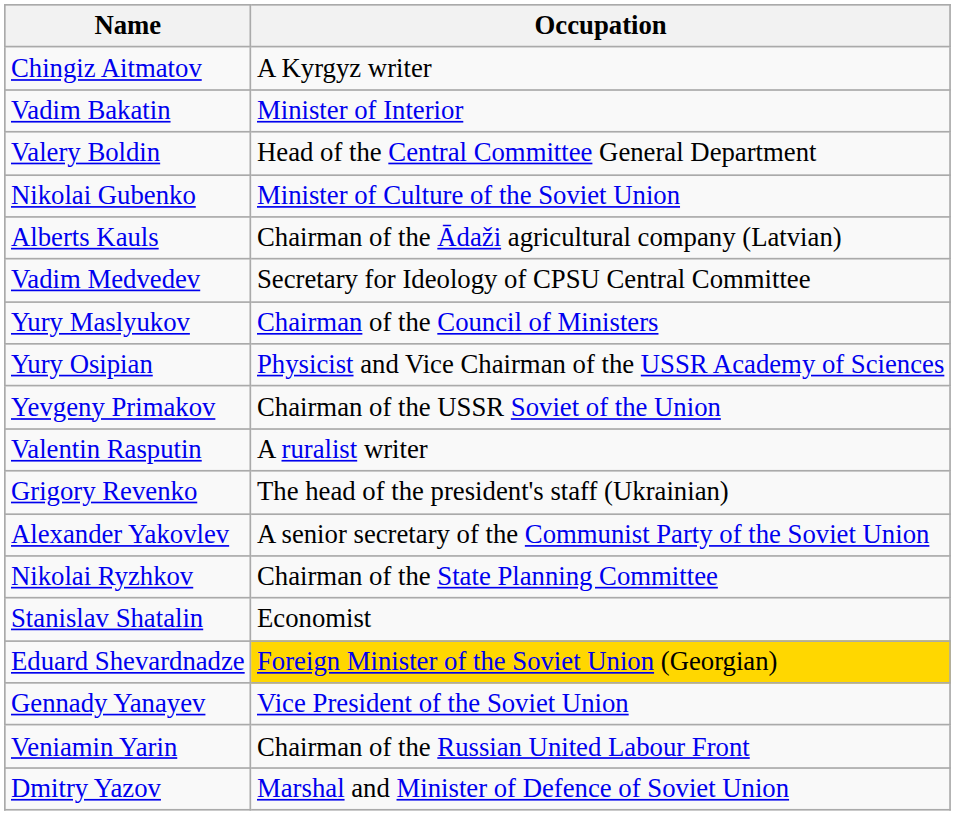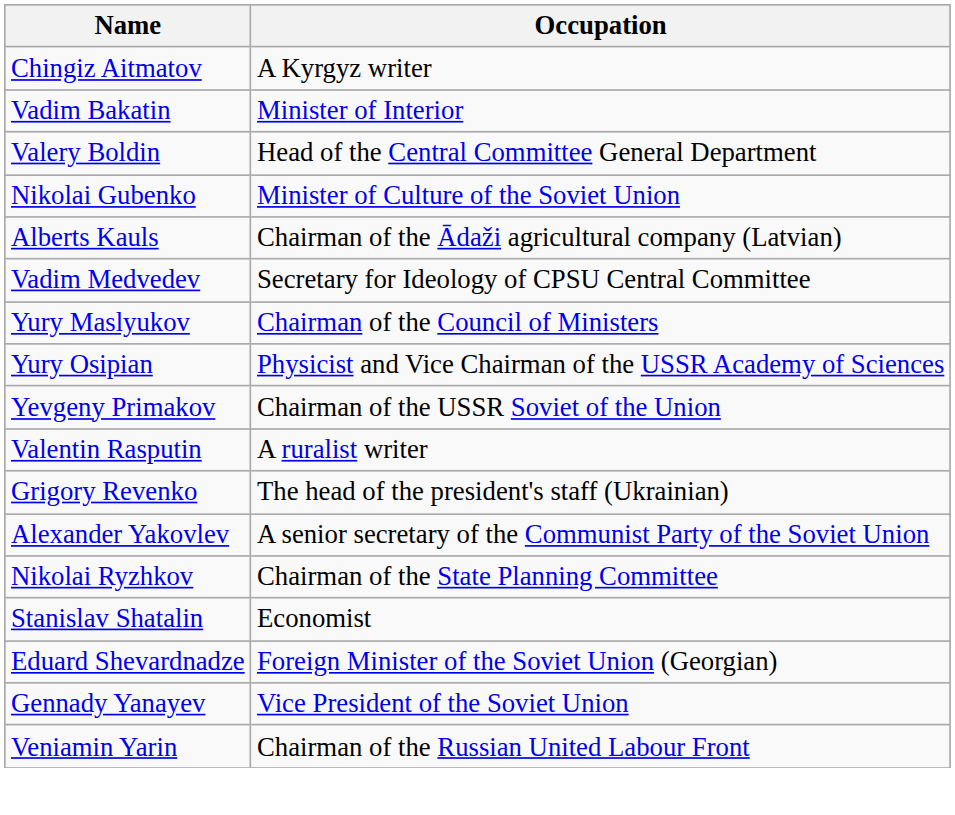 <table class="wikitable">
 <tr>
 <th>Name</th>
 <th>Occupation</th>
 </tr>
 <tr>
 <td><a href='#'>Chingiz Aitmatov</a></td>
 <td>A Kyrgyz writer</td>
 </tr>
 <tr>
 <td><a href='#'>Vadim Bakatin</a></td>
 <td><a href='#'>Minister of Interior</a></td>
 </tr>
 <tr>
 <td><a href='#'>Valery Boldin</a></td>
 <td>Head of the <a href='#'>Central Committee</a> General Department</td>
 </tr>
 <tr>
 <td><a href='#'>Nikolai Gubenko</a></td>
 <td><a href='#'>Minister of Culture of the Soviet Union</a></td>
 </tr>
 <tr>
 <td><a href='#'>Alberts Kauls</a></td>
 <td>Chairman of the <a href='#'>Ādaži</a> agricultural company (Latvian)</td>
 </tr>
 <tr>
 <td><a href='#'>Vadim Medvedev</a></td>
 <td>Secretary for Ideology of CPSU Central Committee</td>
 </tr>
 <tr>
 <td><a href='#'>Yury Maslyukov</a></td>
 <td><a href='#'>Chairman</a> of the <a href='#'>Council of Ministers</a></td>
 </tr>
 <tr>
 <td><a href='#'>Yury Osipian</a></td>
 <td><a href='#'>Physicist</a> and Vice Chairman of the <a href='#'>USSR Academy of Sciences</a></td>
 </tr>
 <tr>
 <td><a href='#'>Yevgeny Primakov</a></td>
 <td>Chairman of the USSR <a href='#'>Soviet of the Union</a></td>
 </tr>
 <tr>
 <td><a href='#'>Valentin Rasputin</a></td>
 <td>A <a href='#'>ruralist</a> writer</td>
 </tr>
 <tr>
 <td><a href='#'>Grigory Revenko</a></td>
 <td>The head of the president's staff (Ukrainian)</td>
 </tr>
 <tr>
 <td><a href='#'>Alexander Yakovlev</a></td>
 <td>A senior secretary of the <a href='#'>Communist Party of the Soviet Union</a></td>
 </tr>
 <tr>
 <td><a href='#'>Nikolai Ryzhkov</a></td>
 <td>Chairman of the <a href='#'>State Planning Committee</a></td>
 </tr>
 <tr>
 <td><a href='#'>Stanislav Shatalin</a></td>
 <td>Economist</td>
 </tr>
 <tr>
 <td><a href='#'>Eduard Shevardnadze</a></td>
-<td style="background: gold;"><a href='#'>Foreign Minister of the Soviet Union</a> (Georgian)</td>
+<td><a href='#'>Foreign Minister of the Soviet Union</a> (Georgian)</td>
 </tr>
 <tr>
 <td><a href='#'>Gennady Yanayev</a></td>
 <td><a href='#'>Vice President of the Soviet Union</a></td>
 </tr>
 <tr>
 <td><a href='#'>Veniamin Yarin</a></td>
 <td>Chairman of the <a href='#'>Russian United Labour Front</a></td>
 </tr>
-<tr>
-<td><a href='#'>Dmitry Yazov</a></td>
-<td><a href='#'>Marshal</a> and <a href='#'>Minister of Defence of Soviet Union</a></td>
-</tr>
 </table>
